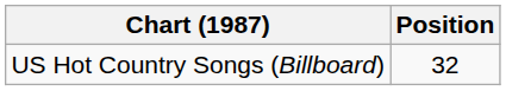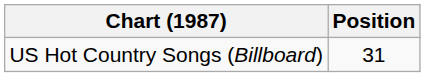 <table class="wikitable">
 <tr>
 <th>Chart (1987)</th>
 <th>Position</th>
 </tr>
 <tr>
 <td>US Hot Country Songs (<em>Billboard</em>)</td>
-<td align="center">32</td>
+<td align="center">31</td>
 </tr>
 </table>
